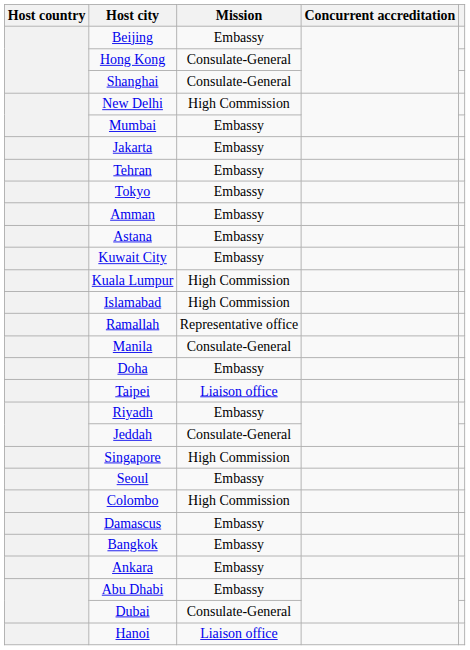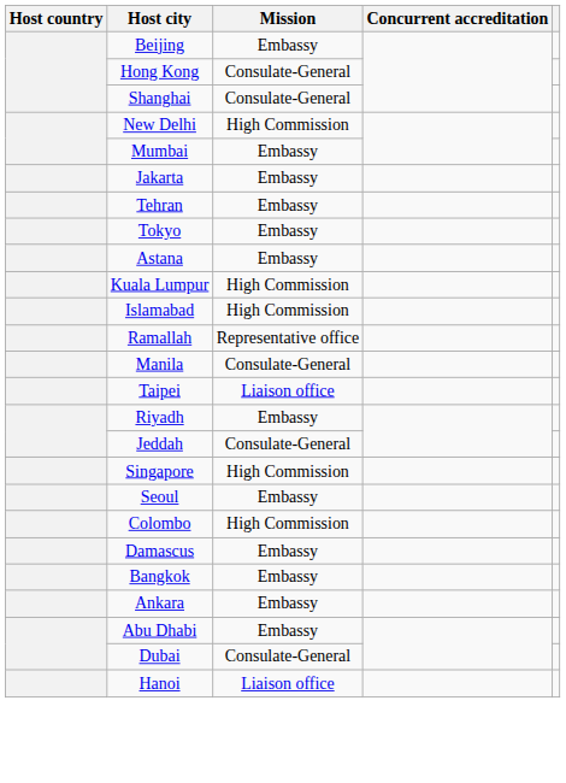 <table class="wikitable plainrowheaders" style="text-align:center;">
 <tr>
 <th scope="col">Host country</th>
 <th scope="col">Host city</th>
 <th scope="col">Mission</th>
 <th scope="col">Concurrent accreditation</th>
 <th scope="col"></th>
 </tr>
 <tr>
 <th scope="row" rowspan="3"></th>
 <td><a href='#'>Beijing</a></td>
 <td>Embassy</td>
 <td rowspan="3"></td>
 <td></td>
 </tr>
 <tr>
 <td><a href='#'>Hong Kong</a></td>
 <td>Consulate-General</td>
 <td></td>
 </tr>
 <tr>
 <td><a href='#'>Shanghai</a></td>
 <td>Consulate-General</td>
 <td></td>
 </tr>
 <tr>
 <th scope="row" rowspan="2"></th>
 <td><a href='#'>New Delhi</a></td>
 <td>High Commission</td>
 <td rowspan="2"></td>
 <td></td>
 </tr>
 <tr>
 <td><a href='#'>Mumbai</a></td>
 <td>Embassy</td>
 <td></td>
 </tr>
 <tr>
 <th scope="row"></th>
 <td><a href='#'>Jakarta</a></td>
 <td>Embassy</td>
 <td></td>
 <td></td>
 </tr>
 <tr>
 <th scope="row"></th>
 <td><a href='#'>Tehran</a></td>
 <td>Embassy</td>
 <td></td>
 <td></td>
 </tr>
 <tr>
 <th scope="row"></th>
 <td><a href='#'>Tokyo</a></td>
 <td>Embassy</td>
 <td></td>
 <td></td>
 </tr>
 <tr>
 <th scope="row"></th>
-<td><a href='#'>Amman</a></td>
-<td>Embassy</td>
-<td></td>
-<td></td>
-</tr>
-<tr>
-<th scope="row"></th>
 <td><a href='#'>Astana</a></td>
-<td>Embassy</td>
-<td></td>
-<td></td>
-</tr>
-<tr>
-<th scope="row"></th>
-<td><a href='#'>Kuwait City</a></td>
 <td>Embassy</td>
 <td></td>
 <td></td>
 </tr>
 <tr>
 <th scope="row"></th>
 <td><a href='#'>Kuala Lumpur</a></td>
 <td>High Commission</td>
 <td></td>
 <td></td>
 </tr>
 <tr>
 <th scope="row"></th>
 <td><a href='#'>Islamabad</a></td>
 <td>High Commission</td>
 <td></td>
 <td></td>
 </tr>
 <tr>
 <th scope="row"></th>
 <td><a href='#'>Ramallah</a></td>
 <td>Representative office</td>
 <td></td>
 <td></td>
 </tr>
 <tr>
 <th scope="row"></th>
 <td><a href='#'>Manila</a></td>
 <td>Consulate-General</td>
-<td></td>
-<td></td>
-</tr>
-<tr>
-<th scope="row"></th>
-<td><a href='#'>Doha</a></td>
-<td>Embassy</td>
 <td></td>
 <td></td>
 </tr>
 <tr>
 <th scope="row"></th>
 <td><a href='#'>Taipei</a></td>
 <td><a href='#'>Liaison office</a></td>
 <td></td>
 <td></td>
 </tr>
 <tr>
 <th scope="row" rowspan="2"></th>
 <td><a href='#'>Riyadh</a></td>
 <td>Embassy</td>
 <td rowspan="2"></td>
 <td></td>
 </tr>
 <tr>
 <td><a href='#'>Jeddah</a></td>
 <td>Consulate-General</td>
 <td></td>
 </tr>
 <tr>
 <th scope="row"></th>
 <td><a href='#'>Singapore</a></td>
 <td>High Commission</td>
 <td></td>
 <td></td>
 </tr>
 <tr>
 <th scope="row"></th>
 <td><a href='#'>Seoul</a></td>
 <td>Embassy</td>
 <td></td>
 <td></td>
 </tr>
 <tr>
 <th scope="row"></th>
 <td><a href='#'>Colombo</a></td>
 <td>High Commission</td>
 <td></td>
 <td></td>
 </tr>
 <tr>
 <th scope="row"></th>
 <td><a href='#'>Damascus</a></td>
 <td>Embassy</td>
 <td></td>
 <td></td>
 </tr>
 <tr>
 <th scope="row"></th>
 <td><a href='#'>Bangkok</a></td>
 <td>Embassy</td>
 <td></td>
 <td></td>
 </tr>
 <tr>
 <th scope="row"></th>
 <td><a href='#'>Ankara</a></td>
 <td>Embassy</td>
 <td></td>
 <td></td>
 </tr>
 <tr>
 <th scope="row" rowspan="2"></th>
 <td><a href='#'>Abu Dhabi</a></td>
 <td>Embassy</td>
 <td rowspan="2"></td>
 <td></td>
 </tr>
 <tr>
 <td><a href='#'>Dubai</a></td>
 <td>Consulate-General</td>
 <td></td>
 </tr>
 <tr>
 <th scope="row"></th>
 <td><a href='#'>Hanoi</a></td>
 <td><a href='#'>Liaison office</a></td>
 <td></td>
 <td></td>
 </tr>
 </table>
